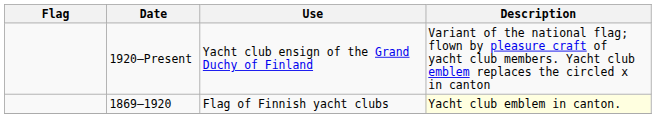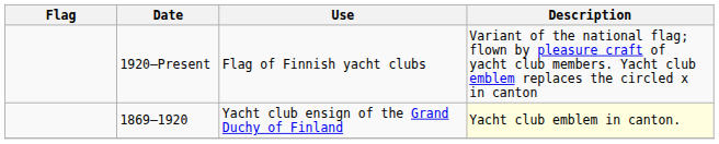 <table class="wikitable">
 <tr>
 <th style="width:110px;">Flag</th>
 <th style="width:100px;">Date</th>
 <th style="width:250px;">Use</th>
 <th style="width:250px;">Description</th>
 </tr>
 <tr>
 <td></td>
 <td>1920–Present</td>
-<td>Yacht club ensign of the <a href='#'>Grand Duchy of Finland</a></td>
+<td>Flag of Finnish yacht clubs</td>
 <td>Variant of the national flag; flown by <a href='#'>pleasure craft</a> of yacht club members. Yacht club <a href='#'>emblem</a> replaces the circled x in canton</td>
 </tr>
 <tr>
 <td></td>
 <td>1869–1920</td>
-<td>Flag of Finnish yacht clubs</td>
+<td>Yacht club ensign of the <a href='#'>Grand Duchy of Finland</a></td>
 <td style="background: lightyellow;">Yacht club emblem in canton.</td>
 </tr>
 <tr>
 </tr>
 </table>
